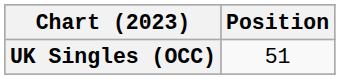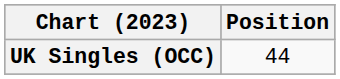 <table class="wikitable plainrowheaders" style="text-align:center">
 <tr>
 <th scope="col">Chart (2023)</th>
 <th scope="col">Position</th>
 </tr>
 <tr>
 <th scope="row">UK Singles (OCC)</th>
-<td>51</td>
+<td>44</td>
 </tr>
 </table>
